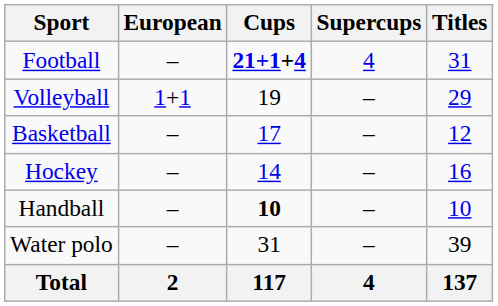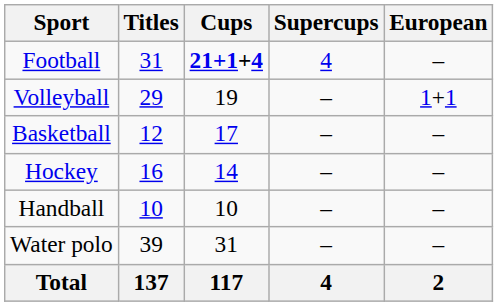 <table class="wikitable" style="text-align:center; font-size:100%">
 <tr>
 <th>Sport</th>
-<th>European</th>
+<th>Titles</th>
 <th>Cups</th>
 <th>Supercups</th>
-<th>Titles</th>
+<th>European</th>
 </tr>
 <tr>
 <td><a href='#'>Football</a></td>
-<td>–</td>
+<td><a href='#'>31</a></td>
 <td><strong><a href='#'>21+1</a>+<a href='#'>4</a></strong></td>
 <td><a href='#'>4</a></td>
-<td><a href='#'>31</a></td>
+<td>–</td>
 </tr>
 <tr>
 <td><a href='#'>Volleyball</a></td>
-<td><a href='#'>1</a>+<a href='#'>1</a></td>
+<td><a href='#'>29</a></td>
 <td>19</td>
 <td>–</td>
-<td><a href='#'>29</a></td>
+<td><a href='#'>1</a>+<a href='#'>1</a></td>
 </tr>
 <tr>
 <td><a href='#'>Basketball</a></td>
-<td>–</td>
+<td><a href='#'>12</a></td>
 <td><a href='#'>17</a></td>
 <td>–</td>
-<td><a href='#'>12</a></td>
+<td>–</td>
 </tr>
 <tr>
 <td><a href='#'>Hockey</a></td>
-<td>–</td>
+<td><a href='#'>16</a></td>
 <td><a href='#'>14</a></td>
 <td>–</td>
-<td><a href='#'>16</a></td>
+<td>–</td>
 </tr>
 <tr>
 <td>Handball</td>
+<td><a href='#'>10</a></td>
+<td>10</td>
 <td>–</td>
-<td><strong>10</strong></td>
 <td>–</td>
-<td><a href='#'>10</a></td>
 </tr>
 <tr>
 <td>Water polo</td>
-<td>–</td>
+<td>39</td>
 <td>31</td>
 <td>–</td>
-<td>39</td>
+<td>–</td>
 </tr>
 <tr>
 <th>Total</th>
-<th>2</th>
+<th>137</th>
 <th>117</th>
 <th>4</th>
-<th>137</th>
+<th>2</th>
 </tr>
 </table>
